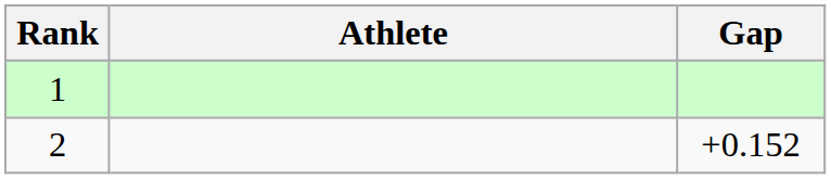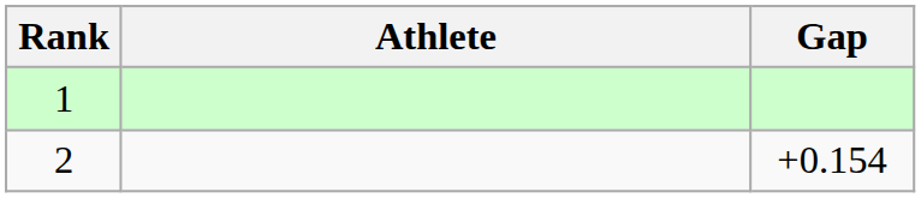 <table class=wikitable style="text-align:center">
 <tr>
 <th width=40>Rank</th>
 <th width=250>Athlete</th>
 <th width=60>Gap</th>
 </tr>
 <tr bgcolor="ccffcc">
 <td>1</td>
 <td align=left></td>
 <td></td>
 </tr>
 <tr>
 <td>2</td>
 <td align=left></td>
-<td>+0.152</td>
+<td>+0.154</td>
 </tr>
 </table>
